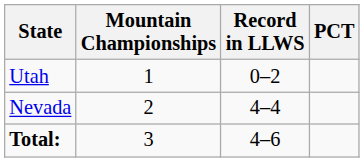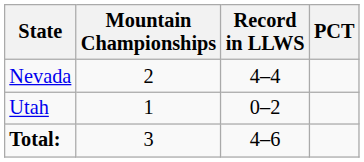 <table class="wikitable">
 <tr>
 <th>State</th>
 <th>Mountain<br>Championships</th>
 <th>Record<br>in LLWS</th>
 <th>PCT</th>
 </tr>
 <tr>
+<td> <a href='#'>Nevada</a></td>
+<td align=center>2</td>
+<td align=center>4–4</td>
+<td></td>
+</tr>
+<tr>
 <td> <a href='#'>Utah</a></td>
 <td align=center>1</td>
 <td align=center>0–2</td>
-<td></td>
-</tr>
-<tr>
-<td> <a href='#'>Nevada</a></td>
-<td align=center>2</td>
-<td align=center>4–4</td>
 <td></td>
 </tr>
 <tr>
 <td><strong>Total:</strong></td>
 <td align=center>3</td>
 <td align=center>4–6</td>
 <td></td>
 </tr>
 </table>
